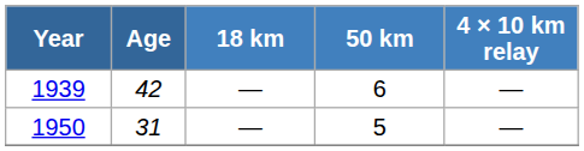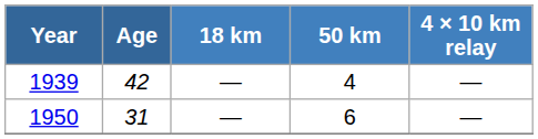 <table class="wikitable" style="font-size:95%; text-align:center; border:grey solid 1px; border-collapse:collapse; background:#ffffff;">
 <tr>
 <th style="background-color:#369; color:white; width:60px;"> Year </th>
 <th style="background-color:#369; color:white; width:40px;"> Age </th>
 <th style="background-color:#4180be; color:white; width:75px;"> 18 km </th>
 <th style="background-color:#4180be; color:white; width:75px;"> 50 km </th>
 <th style="background-color:#4180be; color:white; width:75px;"> 4 × 10 km <br> relay </th>
 </tr>
 <tr>
 <td><a href='#'>1939</a></td>
 <td><em>42</em></td>
 <td>—</td>
-<td>6</td>
+<td>4</td>
 <td>—</td>
 </tr>
 <tr>
 <td><a href='#'>1950</a></td>
 <td><em>31</em></td>
 <td>—</td>
-<td>5</td>
+<td>6</td>
 <td>—</td>
 </tr>
 <tr>
 </tr>
 </table>
